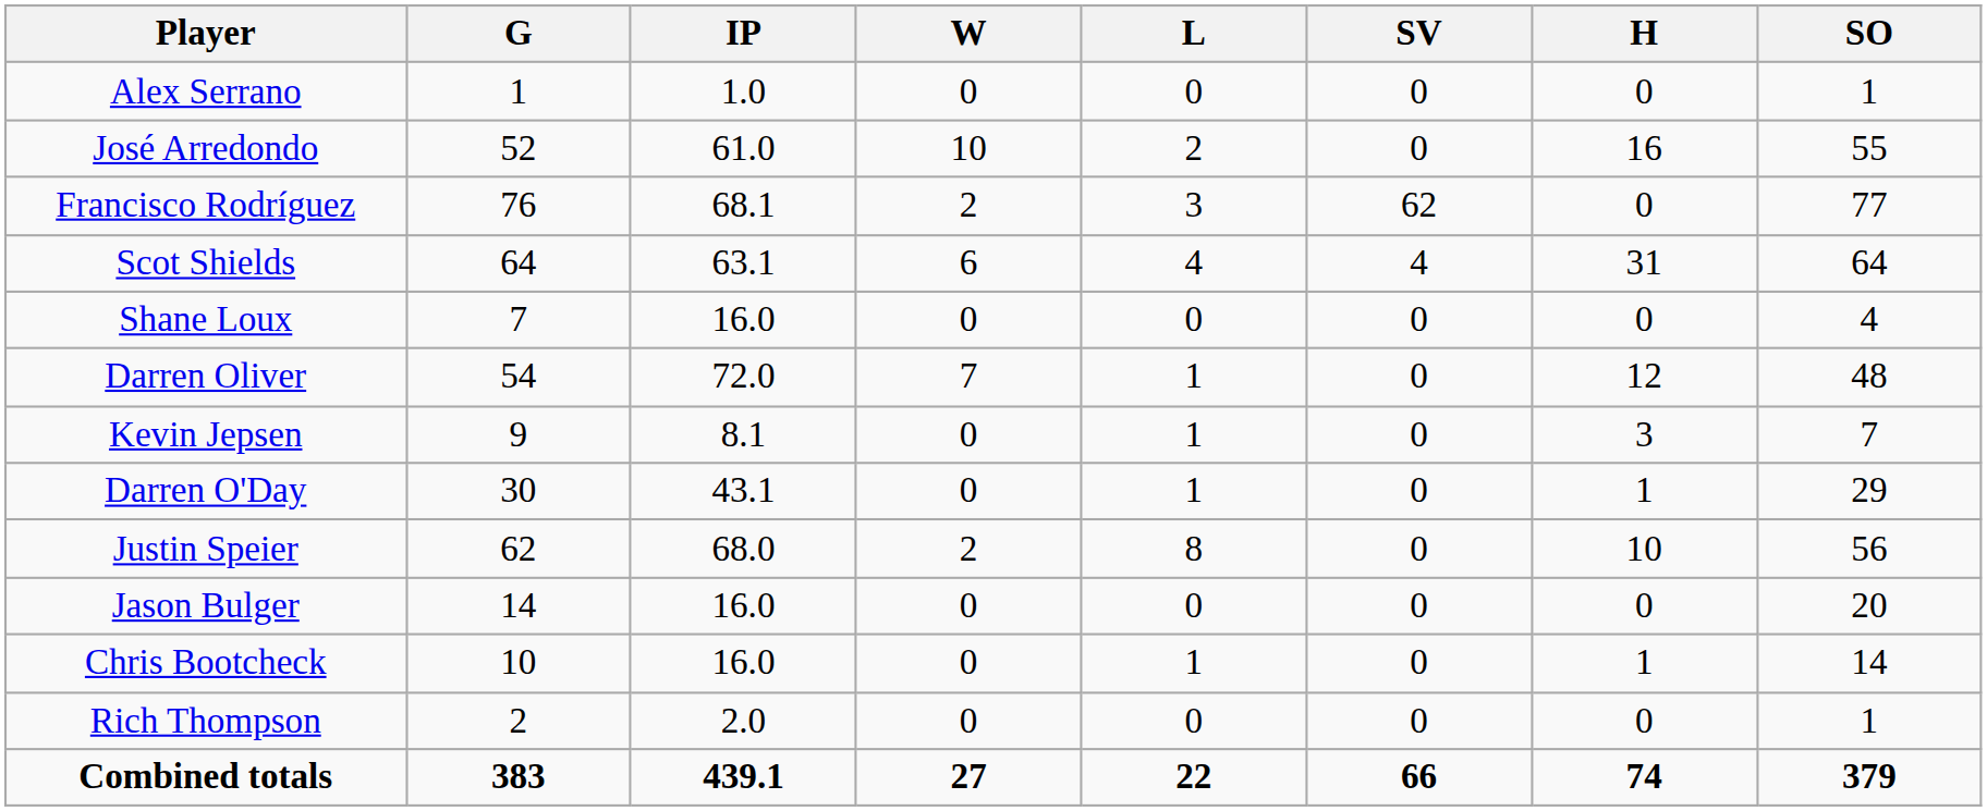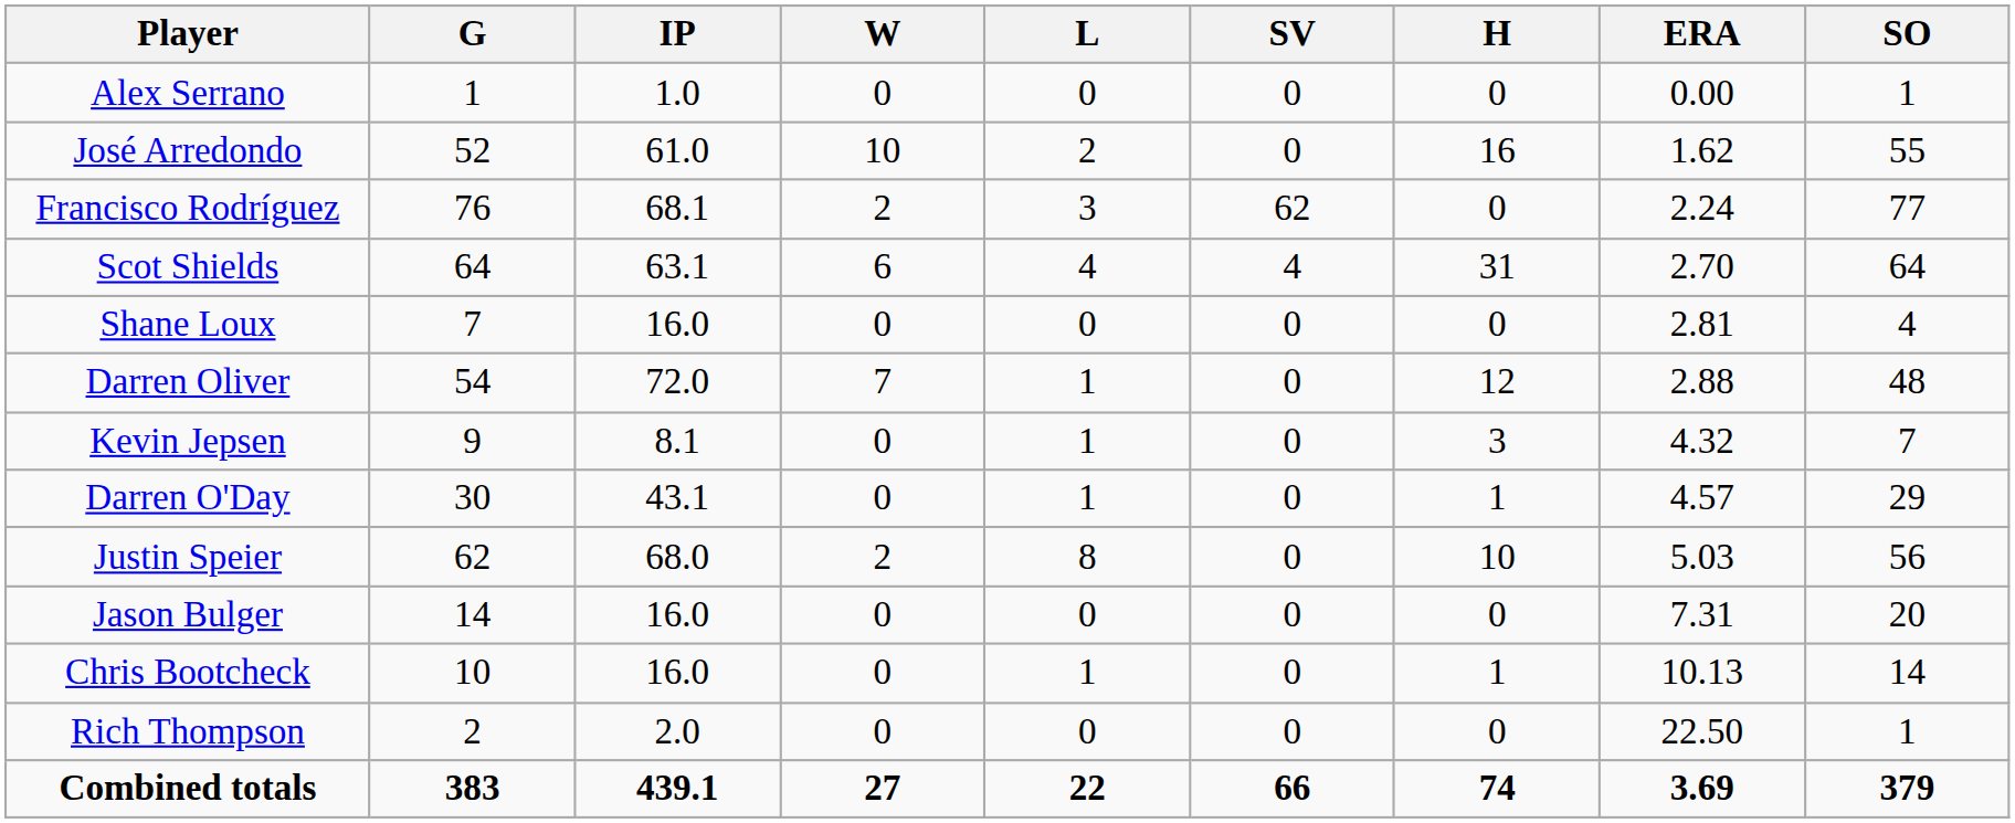 <table class="wikitable sortable">
 <tr>
 <th bgcolor="#DDDDFF" width="16%">Player</th>
 <th bgcolor="#DDDDFF" width="9%">G</th>
 <th bgcolor="#DDDDFF" width="9%">IP</th>
 <th bgcolor="#DDDDFF" width="9%">W</th>
 <th bgcolor="#DDDDFF" width="9%">L</th>
 <th bgcolor="#DDDDFF" width="9%">SV</th>
 <th bgcolor="#DDDDFF" width="9%">H</th>
+<th bgcolor="#DDDDFF" width="9%">ERA</th>
 <th bgcolor="#DDDDFF" width="9%">SO</th>
 </tr>
 <tr align=center>
 <td><a href='#'>Alex Serrano</a></td>
 <td>1</td>
 <td>1.0</td>
 <td>0</td>
 <td>0</td>
 <td>0</td>
 <td>0</td>
+<td>0.00</td>
 <td>1</td>
 </tr>
 <tr align=center>
 <td><a href='#'>José Arredondo</a></td>
 <td>52</td>
 <td>61.0</td>
 <td>10</td>
 <td>2</td>
 <td>0</td>
 <td>16</td>
+<td>1.62</td>
 <td>55</td>
 </tr>
 <tr align=center>
 <td><a href='#'>Francisco Rodríguez</a></td>
 <td>76</td>
 <td>68.1</td>
 <td>2</td>
 <td>3</td>
 <td>62</td>
 <td>0</td>
+<td>2.24</td>
 <td>77</td>
 </tr>
 <tr align=center>
 <td><a href='#'>Scot Shields</a></td>
 <td>64</td>
 <td>63.1</td>
 <td>6</td>
 <td>4</td>
 <td>4</td>
 <td>31</td>
+<td>2.70</td>
 <td>64</td>
 </tr>
 <tr align=center>
 <td><a href='#'>Shane Loux</a></td>
 <td>7</td>
 <td>16.0</td>
 <td>0</td>
 <td>0</td>
 <td>0</td>
 <td>0</td>
+<td>2.81</td>
 <td>4</td>
 </tr>
 <tr align=center>
 <td><a href='#'>Darren Oliver</a></td>
 <td>54</td>
 <td>72.0</td>
 <td>7</td>
 <td>1</td>
 <td>0</td>
 <td>12</td>
+<td>2.88</td>
 <td>48</td>
 </tr>
 <tr align=center>
 <td><a href='#'>Kevin Jepsen</a></td>
 <td>9</td>
 <td>8.1</td>
 <td>0</td>
 <td>1</td>
 <td>0</td>
 <td>3</td>
+<td>4.32</td>
 <td>7</td>
 </tr>
 <tr align=center>
 <td><a href='#'>Darren O'Day</a></td>
 <td>30</td>
 <td>43.1</td>
 <td>0</td>
 <td>1</td>
 <td>0</td>
 <td>1</td>
+<td>4.57</td>
 <td>29</td>
 </tr>
 <tr align=center>
 <td><a href='#'>Justin Speier</a></td>
 <td>62</td>
 <td>68.0</td>
 <td>2</td>
 <td>8</td>
 <td>0</td>
 <td>10</td>
+<td>5.03</td>
 <td>56</td>
 </tr>
 <tr align=center>
 <td><a href='#'>Jason Bulger</a></td>
 <td>14</td>
 <td>16.0</td>
 <td>0</td>
 <td>0</td>
 <td>0</td>
 <td>0</td>
+<td>7.31</td>
 <td>20</td>
 </tr>
 <tr align=center>
 <td><a href='#'>Chris Bootcheck</a></td>
 <td>10</td>
 <td>16.0</td>
 <td>0</td>
 <td>1</td>
 <td>0</td>
 <td>1</td>
+<td>10.13</td>
 <td>14</td>
 </tr>
 <tr align=center>
 <td><a href='#'>Rich Thompson</a></td>
 <td>2</td>
 <td>2.0</td>
 <td>0</td>
 <td>0</td>
 <td>0</td>
 <td>0</td>
+<td>22.50</td>
 <td>1</td>
 </tr>
 <tr align=center>
 <td><strong>Combined totals</strong></td>
 <td><strong>383</strong></td>
 <td><strong>439.1</strong></td>
 <td><strong>27</strong></td>
 <td><strong>22</strong></td>
 <td><strong>66</strong></td>
 <td><strong>74</strong></td>
+<td><strong>3.69</strong></td>
 <td><strong>379</strong></td>
 </tr>
 </table>
